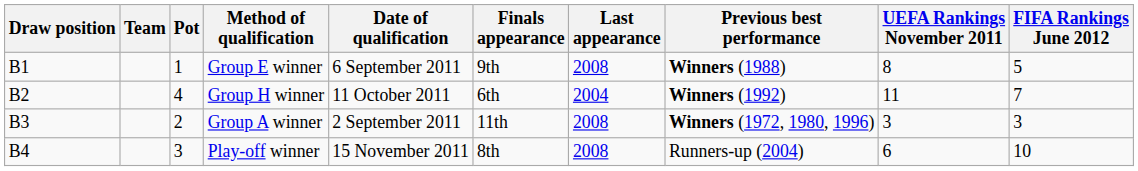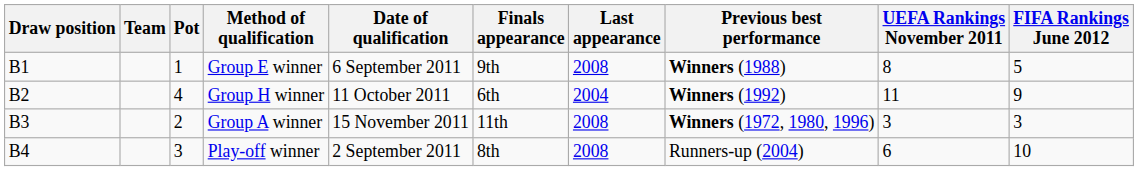 <table class="wikitable sortable">
 <tr>
 <th>Draw position</th>
 <th>Team</th>
 <th>Pot</th>
 <th>Method of<br>qualification</th>
 <th>Date of<br>qualification</th>
 <th data-sort-type="number">Finals<br>appearance</th>
 <th>Last<br>appearance</th>
 <th>Previous best<br>performance</th>
 <th><a href='#'>UEFA Rankings</a><br>November 2011</th>
 <th><a href='#'>FIFA Rankings</a><br>June 2012</th>
 </tr>
 <tr>
 <td>B1</td>
 <td style="white-space:nowrap"></td>
 <td>1</td>
 <td><a href='#'>Group E</a> winner</td>
 <td>6 September 2011</td>
 <td>9th</td>
 <td><a href='#'>2008</a></td>
 <td data-sort-value="1"><strong>Winners</strong> (<a href='#'>1988</a>)</td>
 <td>8</td>
 <td>5</td>
 </tr>
 <tr>
 <td>B2</td>
 <td style="white-space:nowrap"></td>
 <td>4</td>
 <td><a href='#'>Group H</a> winner</td>
 <td>11 October 2011</td>
 <td>6th</td>
 <td><a href='#'>2004</a></td>
 <td data-sort-value="1"><strong>Winners</strong> (<a href='#'>1992</a>)</td>
 <td>11</td>
-<td>7</td>
+<td>9</td>
 </tr>
 <tr>
 <td>B3</td>
 <td style="white-space:nowrap"></td>
 <td>2</td>
 <td><a href='#'>Group A</a> winner</td>
-<td>2 September 2011</td>
+<td>15 November 2011</td>
 <td>11th</td>
 <td><a href='#'>2008</a></td>
 <td data-sort-value="1"><strong>Winners</strong> (<a href='#'>1972</a>, <a href='#'>1980</a>, <a href='#'>1996</a>)</td>
 <td>3</td>
 <td>3</td>
 </tr>
 <tr>
 <td>B4</td>
 <td style="white-space:nowrap"></td>
 <td>3</td>
 <td><a href='#'>Play-off</a> winner</td>
-<td>15 November 2011</td>
+<td>2 September 2011</td>
 <td>8th</td>
 <td><a href='#'>2008</a></td>
 <td data-sort-value="2">Runners-up (<a href='#'>2004</a>)</td>
 <td>6</td>
 <td>10</td>
 </tr>
 </table>
